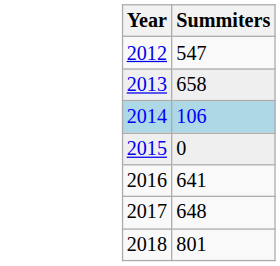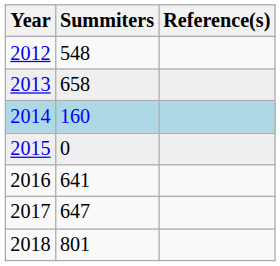 <table class="wikitable" style="float:right; margin-right: 0; margin-left: 1em;">
 <tr>
 <th>Year</th>
 <th>Summiters</th>
+<th>Reference(s)</th>
 </tr>
 <tr>
 <td><a href='#'>2012</a></td>
-<td>547 </td>
+<td>548 </td>
+<td></td>
 </tr>
 <tr style="background:#efefef;">
 <td><a href='#'>2013</a></td>
 <td>658</td>
+<td></td>
 </tr>
 <tr style="background: lightblue; color: blue">
 <td>2014</td>
-<td>106</td>
+<td>160</td>
+<td></td>
 </tr>
 <tr style="background:#efefef;">
 <td><a href='#'>2015</a></td>
 <td>0</td>
+<td></td>
 </tr>
 <tr>
 <td>2016</td>
 <td>641</td>
+<td></td>
 </tr>
 <tr>
 <td>2017</td>
-<td>648</td>
+<td>647</td>
+<td></td>
 </tr>
 <tr>
 <td>2018</td>
 <td>801</td>
+<td></td>
 </tr>
 </table>
